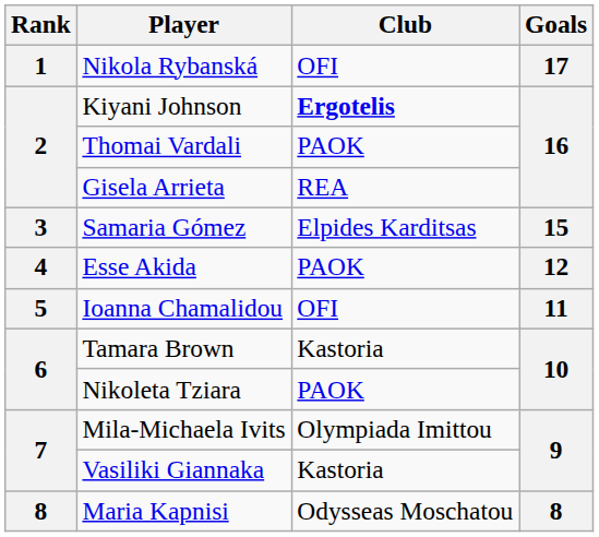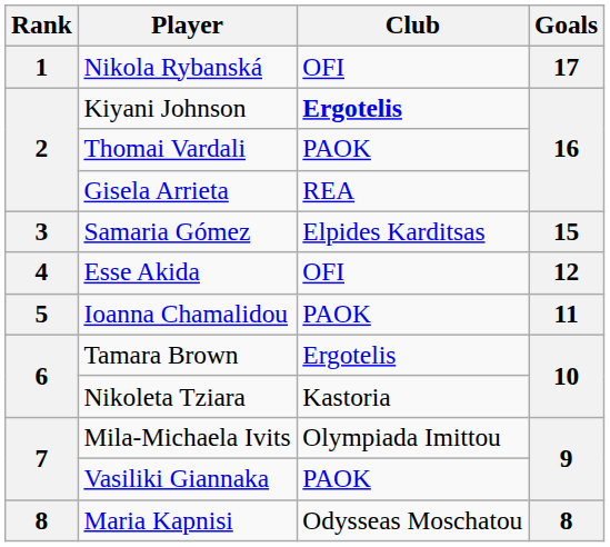 <table class="wikitable" style="text-align: left;">
 <tr>
 <th>Rank</th>
 <th>Player</th>
 <th>Club</th>
 <th>Goals</th>
 </tr>
 <tr>
 <th>1</th>
 <td> <a href='#'>Nikola Rybanská</a></td>
 <td><a href='#'>OFI</a></td>
 <th>17</th>
 </tr>
 <tr>
 <th rowspan="3">2</th>
 <td> Kiyani Johnson</td>
 <td><strong><a href='#'>Ergotelis</a></strong></td>
 <th rowspan="3">16</th>
 </tr>
 <tr>
 <td> <a href='#'>Thomai Vardali</a></td>
 <td><a href='#'>PAOK</a></td>
 </tr>
 <tr>
 <td> <a href='#'>Gisela Arrieta</a></td>
 <td><a href='#'>REA</a></td>
 </tr>
 <tr>
 <th>3</th>
 <td> <a href='#'>Samaria Gómez</a></td>
 <td><a href='#'>Elpides Karditsas</a></td>
 <th>15</th>
 </tr>
 <tr>
 <th>4</th>
 <td> <a href='#'>Esse Akida</a></td>
-<td><a href='#'>PAOK</a></td>
+<td><a href='#'>OFI</a></td>
 <th>12</th>
 </tr>
 <tr>
 <th>5</th>
 <td> <a href='#'>Ioanna Chamalidou</a></td>
-<td><a href='#'>OFI</a></td>
+<td><a href='#'>PAOK</a></td>
 <th>11</th>
 </tr>
 <tr>
 <th rowspan="2">6</th>
 <td> Tamara Brown</td>
-<td>Kastoria</td>
+<td><a href='#'>Ergotelis</a></td>
 <th rowspan="2">10</th>
 </tr>
 <tr>
 <td> Nikoleta Tziara</td>
-<td><a href='#'>PAOK</a></td>
+<td>Kastoria</td>
 </tr>
 <tr>
 <th rowspan="2">7</th>
 <td> Mila-Michaela Ivits</td>
 <td>Olympiada Imittou</td>
 <th rowspan="2">9</th>
 </tr>
 <tr>
 <td> <a href='#'>Vasiliki Giannaka</a></td>
-<td>Kastoria</td>
+<td><a href='#'>PAOK</a></td>
 </tr>
 <tr>
 <th>8</th>
 <td> <a href='#'>Maria Kapnisi</a></td>
 <td>Odysseas Moschatou</td>
 <th>8</th>
 </tr>
 </table>
